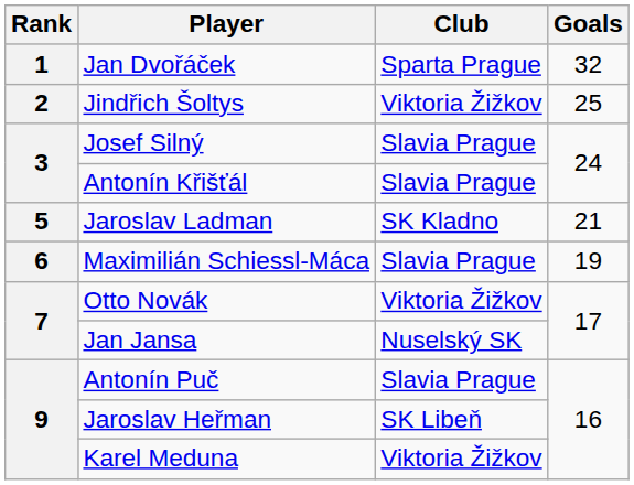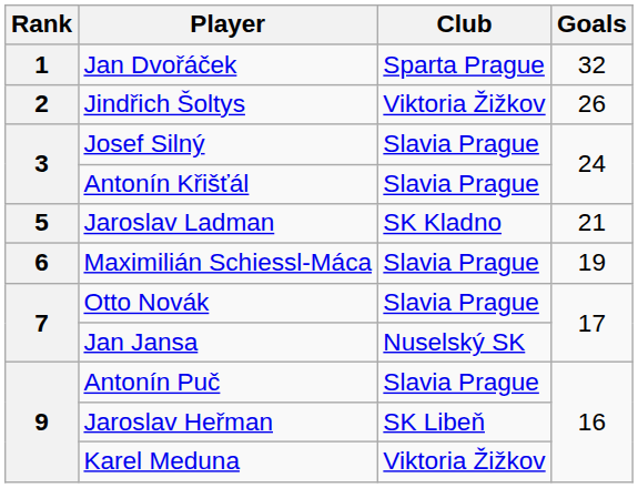 <table class="wikitable" style="text-align:center">
 <tr>
 <th>Rank</th>
 <th>Player</th>
 <th>Club</th>
 <th>Goals</th>
 </tr>
 <tr>
 <th>1</th>
 <td align="left"> <a href='#'>Jan Dvořáček</a></td>
 <td align="left"><a href='#'>Sparta Prague</a></td>
 <td>32</td>
 </tr>
 <tr>
 <th>2</th>
 <td align="left"> <a href='#'>Jindřich Šoltys</a></td>
 <td align="left"><a href='#'>Viktoria Žižkov</a></td>
-<td>25</td>
+<td>26</td>
 </tr>
 <tr>
 <th rowspan="2">3</th>
 <td align="left"> <a href='#'>Josef Silný</a></td>
 <td align="left"><a href='#'>Slavia Prague</a></td>
 <td rowspan="2">24</td>
 </tr>
 <tr>
 <td align="left"> <a href='#'>Antonín Křišťál</a></td>
 <td align="left"><a href='#'>Slavia Prague</a></td>
 </tr>
 <tr>
 <th>5</th>
 <td align="left"> <a href='#'>Jaroslav Ladman</a></td>
 <td align="left"><a href='#'>SK Kladno</a></td>
 <td>21</td>
 </tr>
 <tr>
 <th>6</th>
 <td align="left"> <a href='#'>Maximilián Schiessl-Máca</a></td>
 <td align="left"><a href='#'>Slavia Prague</a></td>
 <td>19</td>
 </tr>
 <tr>
 <th rowspan="2">7</th>
 <td align="left"> <a href='#'>Otto Novák</a></td>
-<td align="left"><a href='#'>Viktoria Žižkov</a></td>
+<td align="left"><a href='#'>Slavia Prague</a></td>
 <td rowspan="2">17</td>
 </tr>
 <tr>
 <td align="left"> <a href='#'>Jan Jansa</a></td>
 <td align="left"><a href='#'>Nuselský SK</a></td>
 </tr>
 <tr>
 <th rowspan="3">9</th>
 <td align="left"> <a href='#'>Antonín Puč</a></td>
 <td align="left"><a href='#'>Slavia Prague</a></td>
 <td rowspan="3">16</td>
 </tr>
 <tr>
 <td align="left"> <a href='#'>Jaroslav Heřman</a></td>
 <td align="left"><a href='#'>SK Libeň</a></td>
 </tr>
 <tr>
 <td align="left"> <a href='#'>Karel Meduna</a></td>
 <td align="left"><a href='#'>Viktoria Žižkov</a></td>
 </tr>
 </table>
